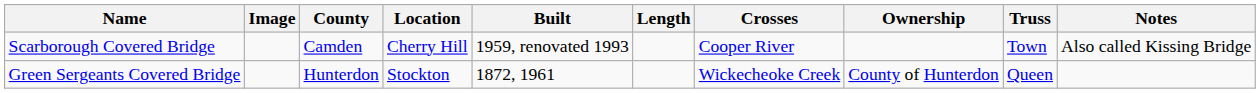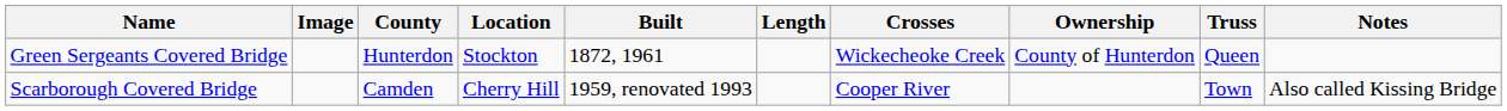 <table class="wikitable sortable">
 <tr>
 <th>Name</th>
 <th class=unsortable>Image</th>
 <th>County</th>
 <th>Location</th>
 <th>Built</th>
 <th>Length</th>
 <th>Crosses</th>
 <th>Ownership</th>
 <th>Truss</th>
 <th>Notes</th>
 </tr>
 <tr>
+<td><a href='#'>Green Sergeants Covered Bridge</a></td>
+<td></td>
+<td><a href='#'>Hunterdon</a></td>
+<td><a href='#'>Stockton</a><br><small></small></td>
+<td>1872, 1961</td>
+<td></td>
+<td><a href='#'>Wickecheoke Creek</a></td>
+<td><a href='#'>County</a> of <a href='#'>Hunterdon</a></td>
+<td><a href='#'>Queen</a></td>
+<td></td>
+</tr>
+<tr>
 <td><a href='#'>Scarborough Covered Bridge</a></td>
 <td></td>
 <td><a href='#'>Camden</a></td>
 <td><a href='#'>Cherry Hill</a><br><small></small></td>
 <td>1959, renovated 1993</td>
 <td></td>
 <td><a href='#'>Cooper River</a></td>
 <td></td>
 <td><a href='#'>Town</a></td>
 <td>Also called Kissing Bridge</td>
 </tr>
-<tr>
-<td><a href='#'>Green Sergeants Covered Bridge</a></td>
-<td></td>
-<td><a href='#'>Hunterdon</a></td>
-<td><a href='#'>Stockton</a><br><small></small></td>
-<td>1872, 1961</td>
-<td></td>
-<td><a href='#'>Wickecheoke Creek</a></td>
-<td><a href='#'>County</a> of <a href='#'>Hunterdon</a></td>
-<td><a href='#'>Queen</a></td>
-<td></td>
-</tr>
 </table>
